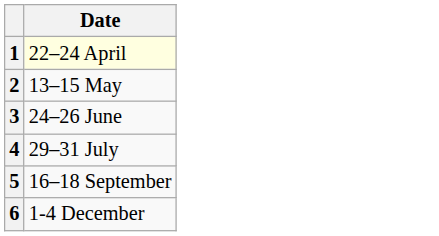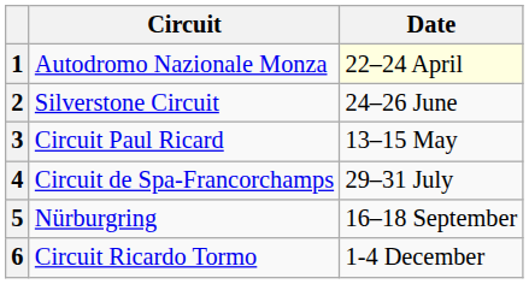 <table class="wikitable">
 <tr>
 <th></th>
+<th>Circuit</th>
 <th>Date</th>
 </tr>
 <tr>
 <th>1</th>
+<td> <a href='#'>Autodromo Nazionale Monza</a></td>
 <td style="background: lightyellow;">22–24 April</td>
 </tr>
 <tr>
 <th>2</th>
+<td> <a href='#'>Silverstone Circuit</a></td>
+<td>24–26 June</td>
+</tr>
+<tr>
+<th>3</th>
+<td> <a href='#'>Circuit Paul Ricard</a></td>
 <td>13–15 May</td>
 </tr>
 <tr>
-<th>3</th>
-<td>24–26 June</td>
-</tr>
-<tr>
 <th>4</th>
+<td> <a href='#'>Circuit de Spa-Francorchamps</a></td>
 <td>29–31 July</td>
 </tr>
 <tr>
 <th>5</th>
+<td> <a href='#'>Nürburgring</a></td>
 <td>16–18 September</td>
 </tr>
 <tr>
 <th>6</th>
+<td> <a href='#'>Circuit Ricardo Tormo</a></td>
 <td>1-4 December</td>
 </tr>
 </table>
